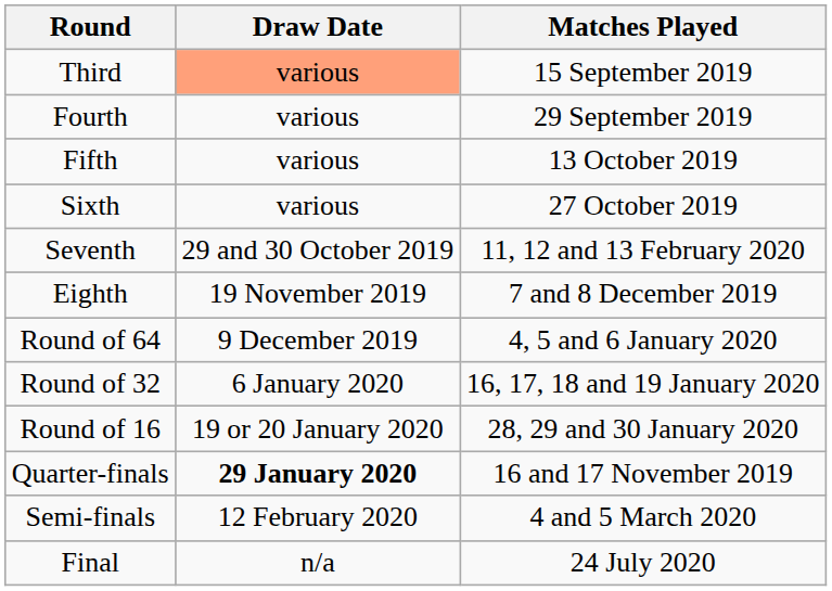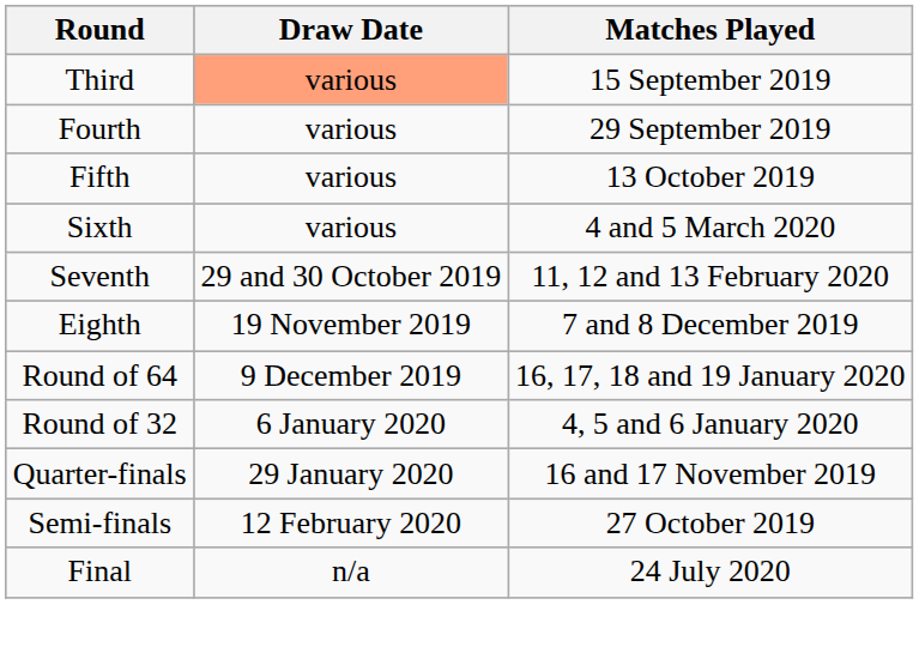 <table class="wikitable" style="text-align: center">
 <tr>
 <th>Round</th>
 <th>Draw Date</th>
 <th>Matches Played</th>
 </tr>
 <tr>
 <td>Third</td>
 <td style="background: lightsalmon;">various</td>
 <td>15 September 2019</td>
 </tr>
 <tr>
 <td>Fourth</td>
 <td>various</td>
 <td>29 September 2019</td>
 </tr>
 <tr>
 <td>Fifth</td>
 <td>various</td>
 <td>13 October 2019</td>
 </tr>
 <tr>
 <td>Sixth</td>
 <td>various</td>
-<td>27 October 2019</td>
+<td>4 and 5 March 2020</td>
 </tr>
 <tr>
 <td>Seventh</td>
 <td>29 and 30 October 2019</td>
 <td>11, 12 and 13 February 2020</td>
 </tr>
 <tr>
 <td>Eighth</td>
 <td>19 November 2019</td>
 <td>7 and 8 December 2019</td>
 </tr>
 <tr>
 <td>Round of 64</td>
 <td>9 December 2019</td>
-<td>4, 5 and 6 January 2020</td>
+<td>16, 17, 18 and 19 January 2020</td>
 </tr>
 <tr>
 <td>Round of 32</td>
 <td>6 January 2020</td>
-<td>16, 17, 18 and 19 January 2020</td>
-</tr>
-<tr>
-<td>Round of 16</td>
-<td>19 or 20 January 2020</td>
-<td>28, 29 and 30 January 2020</td>
+<td>4, 5 and 6 January 2020</td>
 </tr>
 <tr>
 <td>Quarter-finals</td>
-<td><strong>29 January 2020</strong></td>
+<td>29 January 2020</td>
 <td>16 and 17 November 2019</td>
 </tr>
 <tr>
 <td>Semi-finals</td>
 <td>12 February 2020</td>
-<td>4 and 5 March 2020</td>
+<td>27 October 2019</td>
 </tr>
 <tr>
 <td>Final</td>
 <td>n/a</td>
 <td>24 July 2020</td>
 </tr>
 </table>
